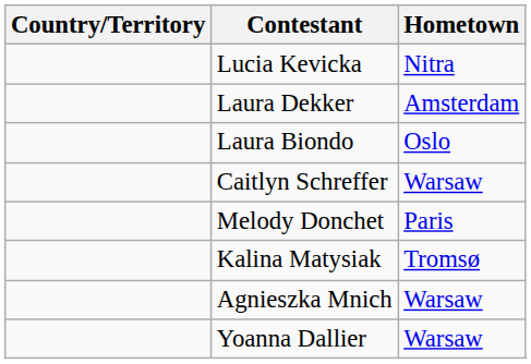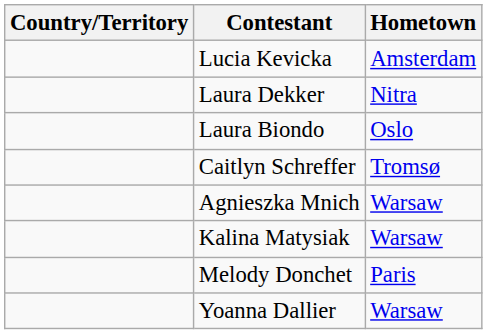 <table class="wikitable sortable">
 <tr>
 <th>Country/Territory</th>
 <th>Contestant</th>
 <th>Hometown</th>
 </tr>
 <tr>
 <td><strong></strong></td>
 <td>Lucia Kevicka</td>
-<td><a href='#'>Nitra</a></td>
+<td><a href='#'>Amsterdam</a></td>
 </tr>
 <tr>
 <td><strong></strong></td>
 <td>Laura Dekker </td>
-<td><a href='#'>Amsterdam</a></td>
+<td><a href='#'>Nitra</a></td>
 </tr>
 <tr>
 <td><strong></strong></td>
 <td>Laura Biondo</td>
 <td><a href='#'>Oslo</a></td>
 </tr>
 <tr>
 <td><strong></strong></td>
 <td>Caitlyn Schreffer</td>
+<td><a href='#'>Tromsø</a></td>
+</tr>
+<tr>
+<td><strong></strong></td>
+<td>Agnieszka Mnich</td>
+<td><a href='#'>Warsaw</a></td>
+</tr>
+<tr>
+<td><strong></strong></td>
+<td>Kalina Matysiak</td>
 <td><a href='#'>Warsaw</a></td>
 </tr>
 <tr>
 <td><strong></strong></td>
 <td>Melody Donchet </td>
 <td><a href='#'>Paris</a></td>
 </tr>
 <tr>
 <td><strong></strong></td>
-<td>Kalina Matysiak</td>
-<td><a href='#'>Tromsø</a></td>
-</tr>
-<tr>
-<td><strong></strong></td>
-<td>Agnieszka Mnich</td>
-<td><a href='#'>Warsaw</a></td>
-</tr>
-<tr>
-<td><strong></strong></td>
 <td>Yoanna Dallier</td>
 <td><a href='#'>Warsaw</a></td>
 </tr>
 </table>
